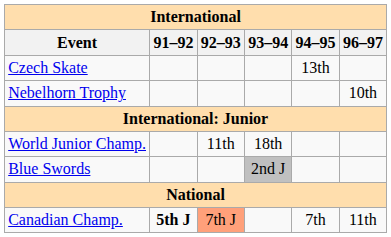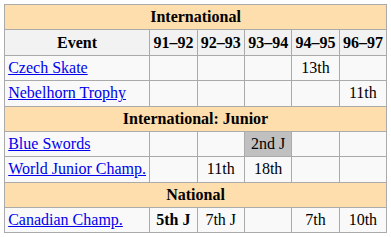 <table class="wikitable" style="text-align:center">
 <tr>
 <th colspan="6" style="background-color: #ffdead; " align="center">International</th>
 </tr>
 <tr>
 <th>Event</th>
 <th>91–92</th>
 <th>92–93</th>
 <th>93–94</th>
 <th>94–95</th>
 <th>96–97</th>
 </tr>
 <tr>
 <td align=left><a href='#'>Czech Skate</a></td>
 <td></td>
 <td></td>
 <td></td>
 <td>13th</td>
 <td></td>
 </tr>
 <tr>
 <td align=left><a href='#'>Nebelhorn Trophy</a></td>
 <td></td>
 <td></td>
 <td></td>
 <td></td>
-<td>10th</td>
+<td>11th</td>
 </tr>
 <tr>
 <th colspan="6" style="background-color: #ffdead; " align="center">International: Junior</th>
+</tr>
+<tr>
+<td align=left><a href='#'>Blue Swords</a></td>
+<td></td>
+<td></td>
+<td bgcolor=silver>2nd J</td>
+<td></td>
+<td></td>
 </tr>
 <tr>
 <td align=left><a href='#'>World Junior Champ.</a></td>
 <td></td>
 <td>11th</td>
 <td>18th</td>
 <td></td>
 <td></td>
 </tr>
 <tr>
-<td align=left><a href='#'>Blue Swords</a></td>
-<td></td>
-<td></td>
-<td bgcolor=silver>2nd J</td>
-<td></td>
-<td></td>
-</tr>
-<tr>
 <th colspan="6" style="background-color: #ffdead; " align="center">National</th>
 </tr>
 <tr>
 <td align=left><a href='#'>Canadian Champ.</a></td>
 <td><strong>5th J</strong></td>
-<td style="background: lightsalmon;">7th J</td>
+<td>7th J</td>
 <td></td>
 <td>7th</td>
-<td>11th</td>
+<td>10th</td>
 </tr>
 </table>
